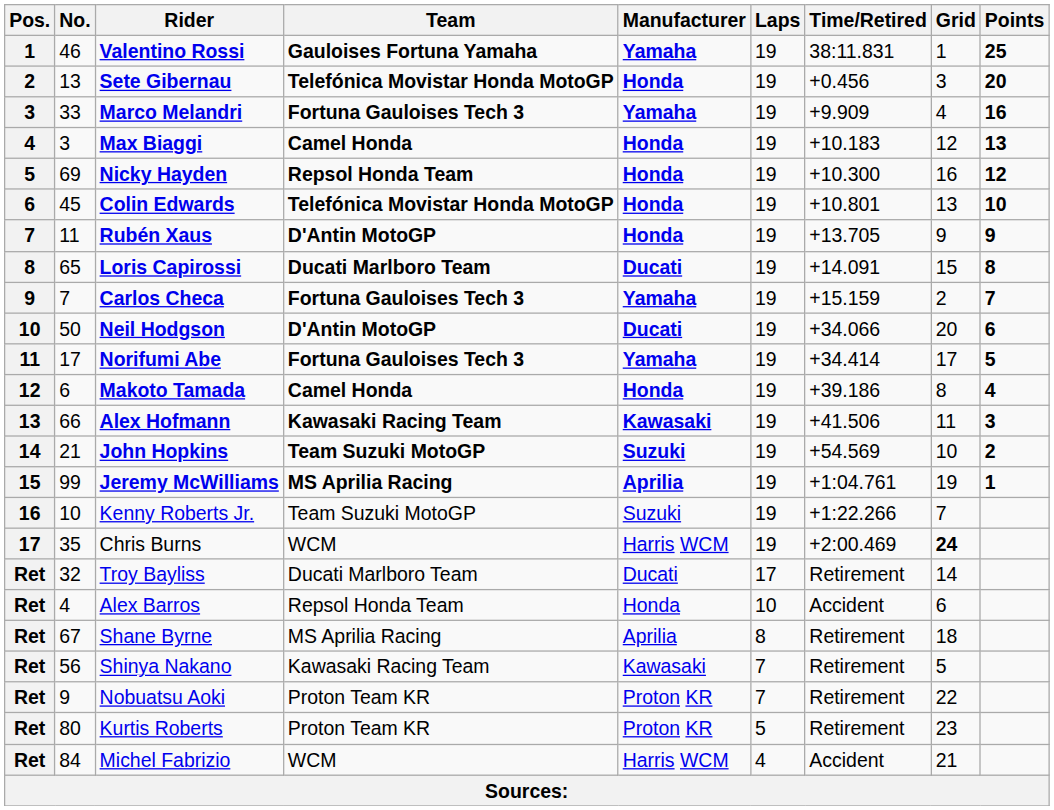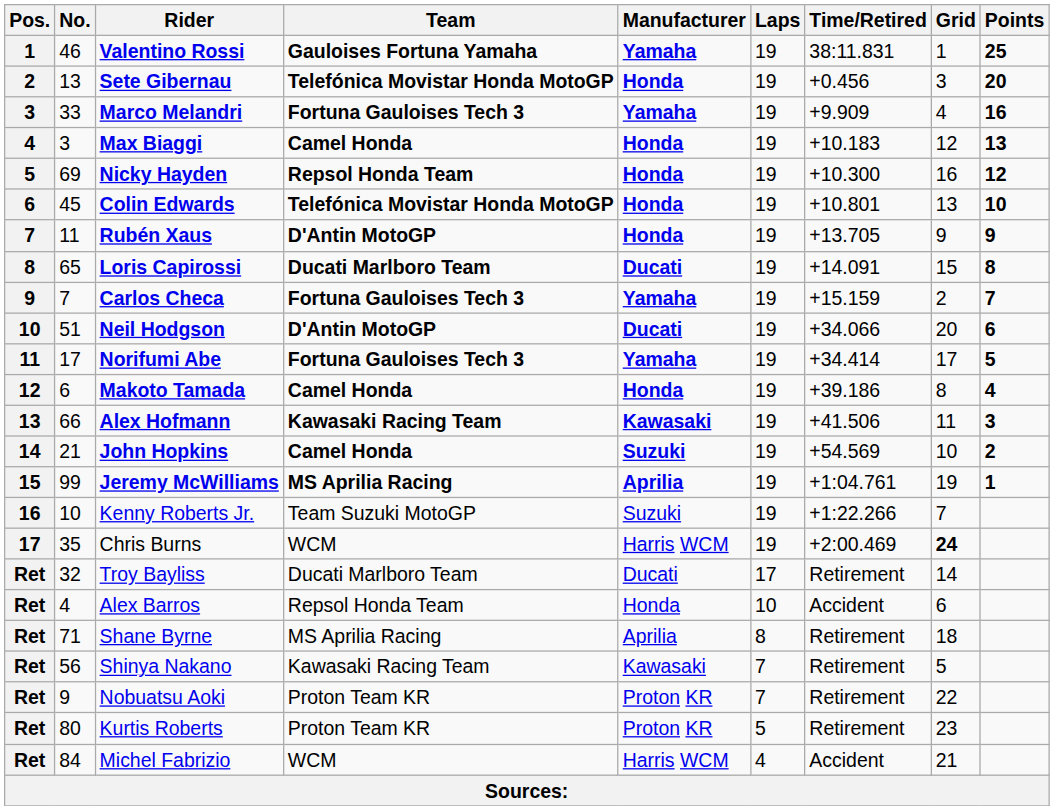 <table class="wikitable" style="font-size: 95%;">
 <tr>
 <th>Pos.</th>
 <th>No.</th>
 <th>Rider</th>
 <th>Team</th>
 <th>Manufacturer</th>
 <th>Laps</th>
 <th>Time/Retired</th>
 <th>Grid</th>
 <th>Points</th>
 </tr>
 <tr>
 <th>1</th>
 <td>46</td>
 <td> <strong><a href='#'>Valentino Rossi</a></strong></td>
 <td><strong>Gauloises Fortuna Yamaha</strong></td>
 <td><strong><a href='#'>Yamaha</a></strong></td>
 <td>19</td>
 <td>38:11.831</td>
 <td>1</td>
 <td><strong>25</strong></td>
 </tr>
 <tr>
 <th>2</th>
 <td>13</td>
 <td> <strong><a href='#'>Sete Gibernau</a></strong></td>
 <td><strong>Telefónica Movistar Honda MotoGP</strong></td>
 <td><strong><a href='#'>Honda</a></strong></td>
 <td>19</td>
 <td>+0.456</td>
 <td>3</td>
 <td><strong>20</strong></td>
 </tr>
 <tr>
 <th>3</th>
 <td>33</td>
 <td> <strong><a href='#'>Marco Melandri</a></strong></td>
 <td><strong>Fortuna Gauloises Tech 3</strong></td>
 <td><strong><a href='#'>Yamaha</a></strong></td>
 <td>19</td>
 <td>+9.909</td>
 <td>4</td>
 <td><strong>16</strong></td>
 </tr>
 <tr>
 <th>4</th>
 <td>3</td>
 <td> <strong><a href='#'>Max Biaggi</a></strong></td>
 <td><strong>Camel Honda</strong></td>
 <td><strong><a href='#'>Honda</a></strong></td>
 <td>19</td>
 <td>+10.183</td>
 <td>12</td>
 <td><strong>13</strong></td>
 </tr>
 <tr>
 <th>5</th>
 <td>69</td>
 <td> <strong><a href='#'>Nicky Hayden</a></strong></td>
 <td><strong>Repsol Honda Team</strong></td>
 <td><strong><a href='#'>Honda</a></strong></td>
 <td>19</td>
 <td>+10.300</td>
 <td>16</td>
 <td><strong>12</strong></td>
 </tr>
 <tr>
 <th>6</th>
 <td>45</td>
 <td> <strong><a href='#'>Colin Edwards</a></strong></td>
 <td><strong>Telefónica Movistar Honda MotoGP</strong></td>
 <td><strong><a href='#'>Honda</a></strong></td>
 <td>19</td>
 <td>+10.801</td>
 <td>13</td>
 <td><strong>10</strong></td>
 </tr>
 <tr>
 <th>7</th>
 <td>11</td>
 <td> <strong><a href='#'>Rubén Xaus</a></strong></td>
 <td><strong>D'Antin MotoGP</strong></td>
 <td><strong><a href='#'>Honda</a></strong></td>
 <td>19</td>
 <td>+13.705</td>
 <td>9</td>
 <td><strong>9</strong></td>
 </tr>
 <tr>
 <th>8</th>
 <td>65</td>
 <td> <strong><a href='#'>Loris Capirossi</a></strong></td>
 <td><strong>Ducati Marlboro Team</strong></td>
 <td><strong><a href='#'>Ducati</a></strong></td>
 <td>19</td>
 <td>+14.091</td>
 <td>15</td>
 <td><strong>8</strong></td>
 </tr>
 <tr>
 <th>9</th>
 <td>7</td>
 <td> <strong><a href='#'>Carlos Checa</a></strong></td>
 <td><strong>Fortuna Gauloises Tech 3</strong></td>
 <td><strong><a href='#'>Yamaha</a></strong></td>
 <td>19</td>
 <td>+15.159</td>
 <td>2</td>
 <td><strong>7</strong></td>
 </tr>
 <tr>
 <th>10</th>
-<td>50</td>
+<td>51</td>
 <td> <strong><a href='#'>Neil Hodgson</a></strong></td>
 <td><strong>D'Antin MotoGP</strong></td>
 <td><strong><a href='#'>Ducati</a></strong></td>
 <td>19</td>
 <td>+34.066</td>
 <td>20</td>
 <td><strong>6</strong></td>
 </tr>
 <tr>
 <th>11</th>
 <td>17</td>
 <td> <strong><a href='#'>Norifumi Abe</a></strong></td>
 <td><strong>Fortuna Gauloises Tech 3</strong></td>
 <td><strong><a href='#'>Yamaha</a></strong></td>
 <td>19</td>
 <td>+34.414</td>
 <td>17</td>
 <td><strong>5</strong></td>
 </tr>
 <tr>
 <th>12</th>
 <td>6</td>
 <td> <strong><a href='#'>Makoto Tamada</a></strong></td>
 <td><strong>Camel Honda</strong></td>
 <td><strong><a href='#'>Honda</a></strong></td>
 <td>19</td>
 <td>+39.186</td>
 <td>8</td>
 <td><strong>4</strong></td>
 </tr>
 <tr>
 <th>13</th>
 <td>66</td>
 <td> <strong><a href='#'>Alex Hofmann</a></strong></td>
 <td><strong>Kawasaki Racing Team</strong></td>
 <td><strong><a href='#'>Kawasaki</a></strong></td>
 <td>19</td>
 <td>+41.506</td>
 <td>11</td>
 <td><strong>3</strong></td>
 </tr>
 <tr>
 <th>14</th>
 <td>21</td>
 <td> <strong><a href='#'>John Hopkins</a></strong></td>
-<td><strong>Team Suzuki MotoGP</strong></td>
+<td><strong>Camel Honda</strong></td>
 <td><strong><a href='#'>Suzuki</a></strong></td>
 <td>19</td>
 <td>+54.569</td>
 <td>10</td>
 <td><strong>2</strong></td>
 </tr>
 <tr>
 <th>15</th>
 <td>99</td>
 <td> <strong><a href='#'>Jeremy McWilliams</a></strong></td>
 <td><strong>MS Aprilia Racing</strong></td>
 <td><strong><a href='#'>Aprilia</a></strong></td>
 <td>19</td>
 <td>+1:04.761</td>
 <td>19</td>
 <td><strong>1</strong></td>
 </tr>
 <tr>
 <th>16</th>
 <td>10</td>
 <td> <a href='#'>Kenny Roberts Jr.</a></td>
 <td>Team Suzuki MotoGP</td>
 <td><a href='#'>Suzuki</a></td>
 <td>19</td>
 <td>+1:22.266</td>
 <td>7</td>
 <td></td>
 </tr>
 <tr>
 <th>17</th>
 <td>35</td>
 <td> Chris Burns</td>
 <td>WCM</td>
 <td><a href='#'>Harris</a> <a href='#'>WCM</a></td>
 <td>19</td>
 <td>+2:00.469</td>
 <td><strong>24</strong></td>
 <td></td>
 </tr>
 <tr>
 <th>Ret</th>
 <td>32</td>
 <td> <a href='#'>Troy Bayliss</a></td>
 <td>Ducati Marlboro Team</td>
 <td><a href='#'>Ducati</a></td>
 <td>17</td>
 <td>Retirement</td>
 <td>14</td>
 <td></td>
 </tr>
 <tr>
 <th>Ret</th>
 <td>4</td>
 <td> <a href='#'>Alex Barros</a></td>
 <td>Repsol Honda Team</td>
 <td><a href='#'>Honda</a></td>
 <td>10</td>
 <td>Accident</td>
 <td>6</td>
 <td></td>
 </tr>
 <tr>
 <th>Ret</th>
-<td>67</td>
+<td>71</td>
 <td> <a href='#'>Shane Byrne</a></td>
 <td>MS Aprilia Racing</td>
 <td><a href='#'>Aprilia</a></td>
 <td>8</td>
 <td>Retirement</td>
 <td>18</td>
 <td></td>
 </tr>
 <tr>
 <th>Ret</th>
 <td>56</td>
 <td> <a href='#'>Shinya Nakano</a></td>
 <td>Kawasaki Racing Team</td>
 <td><a href='#'>Kawasaki</a></td>
 <td>7</td>
 <td>Retirement</td>
 <td>5</td>
 <td></td>
 </tr>
 <tr>
 <th>Ret</th>
 <td>9</td>
 <td> <a href='#'>Nobuatsu Aoki</a></td>
 <td>Proton Team KR</td>
 <td><a href='#'>Proton</a> <a href='#'>KR</a></td>
 <td>7</td>
 <td>Retirement</td>
 <td>22</td>
 <td></td>
 </tr>
 <tr>
 <th>Ret</th>
 <td>80</td>
 <td> <a href='#'>Kurtis Roberts</a></td>
 <td>Proton Team KR</td>
 <td><a href='#'>Proton</a> <a href='#'>KR</a></td>
 <td>5</td>
 <td>Retirement</td>
 <td>23</td>
 <td></td>
 </tr>
 <tr>
 <th>Ret</th>
 <td>84</td>
 <td> <a href='#'>Michel Fabrizio</a></td>
 <td>WCM</td>
 <td><a href='#'>Harris</a> <a href='#'>WCM</a></td>
 <td>4</td>
 <td>Accident</td>
 <td>21</td>
 <td></td>
 </tr>
 <tr>
 <th colspan=9>Sources: </th>
 </tr>
 </table>
